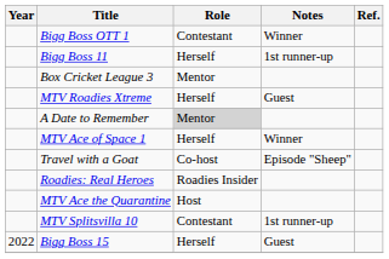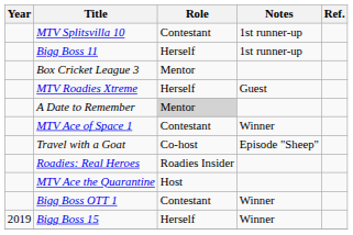 <table class="wikitable sortable">
 <tr>
 <th scope="col">Year</th>
 <th scope="col">Title</th>
 <th scope="col">Role</th>
 <th scope="col" class="unsortable">Notes</th>
 <th scope="col">Ref.</th>
 </tr>
 <tr>
 <td></td>
-<td><em><a href='#'>Bigg Boss OTT 1</a></em></td>
+<td><em><a href='#'>MTV Splitsvilla 10</a></em></td>
 <td>Contestant</td>
-<td>Winner </td>
+<td>1st runner-up</td>
 <td style="text-align:center;"></td>
 </tr>
 <tr>
 <td> </td>
 <td><em><a href='#'>Bigg Boss 11</a></em></td>
 <td>Herself</td>
 <td>1st runner-up</td>
 <td style="text-align:center;"></td>
 </tr>
 <tr>
 <td></td>
 <td><em>Box Cricket League 3</em></td>
 <td>Mentor</td>
 <td></td>
 <td style="text-align:center;"></td>
 </tr>
 <tr>
 <td></td>
 <td><em><a href='#'>MTV Roadies Xtreme</a></em></td>
 <td>Herself</td>
 <td>Guest</td>
 <td style="text-align:center;"></td>
 </tr>
 <tr>
 <td></td>
 <td><em>A Date to Remember</em></td>
 <td style="background: lightgrey;">Mentor</td>
 <td></td>
 <td style="text-align:center;"></td>
 </tr>
 <tr>
 <td></td>
 <td><em><a href='#'>MTV Ace of Space 1</a></em></td>
-<td>Herself</td>
+<td>Contestant</td>
 <td>Winner</td>
 <td style="text-align:center;"></td>
 </tr>
 <tr>
 <td></td>
 <td><em>Travel with a Goat</em></td>
 <td>Co-host</td>
 <td>Episode "Sheep"</td>
 <td style="text-align:center;"></td>
 </tr>
 <tr>
 <td></td>
 <td><em><a href='#'>Roadies: Real Heroes</a></em></td>
 <td>Roadies Insider</td>
 <td></td>
 <td style="text-align:center;"></td>
 </tr>
 <tr>
 <td></td>
 <td><em><a href='#'>MTV Ace the Quarantine</a></em></td>
 <td>Host</td>
 <td></td>
 <td style="text-align:center;"></td>
 </tr>
 <tr>
 <td></td>
-<td><em><a href='#'>MTV Splitsvilla 10</a></em></td>
+<td><em><a href='#'>Bigg Boss OTT 1</a></em></td>
 <td>Contestant</td>
-<td>1st runner-up</td>
+<td>Winner </td>
 <td style="text-align:center;"></td>
 </tr>
 <tr>
-<td>2022</td>
+<td>2019</td>
 <td><em><a href='#'>Bigg Boss 15</a></em></td>
 <td>Herself</td>
-<td>Guest</td>
+<td>Winner</td>
 <td style="text-align:center;"></td>
 </tr>
 <tr>
 </tr>
 </table>
